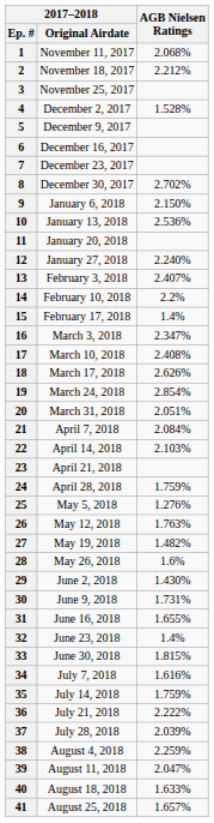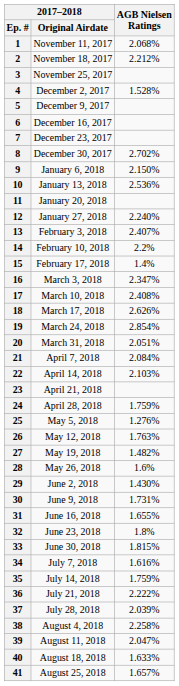 <table class=wikitable style=text-align:center>
 <tr>
 <th colspan=2>2017–2018</th>
 <th rowspan=2>AGB Nielsen<br>Ratings<br></th>
 </tr>
 <tr>
 <th>Ep. #</th>
 <th>Original Airdate</th>
 </tr>
 <tr>
 <th>1</th>
 <td>November 11, 2017</td>
 <td>2.068%</td>
 </tr>
 <tr>
 <th>2</th>
 <td>November 18, 2017</td>
 <td>2.212%</td>
 </tr>
 <tr>
 <th>3</th>
 <td>November 25, 2017</td>
 <td></td>
 </tr>
 <tr>
 <th>4</th>
 <td>December 2, 2017</td>
 <td>1.528%</td>
 </tr>
 <tr>
 <th>5</th>
 <td>December 9, 2017</td>
 <td></td>
 </tr>
 <tr>
 <th>6</th>
 <td>December 16, 2017</td>
 <td></td>
 </tr>
 <tr>
 <th>7</th>
 <td>December 23, 2017</td>
 <td></td>
 </tr>
 <tr>
 <th>8</th>
 <td>December 30, 2017</td>
 <td>2.702%</td>
 </tr>
 <tr>
 <th>9</th>
 <td>January 6, 2018</td>
 <td>2.150%</td>
 </tr>
 <tr>
 <th>10</th>
 <td>January 13, 2018</td>
 <td>2.536%</td>
 </tr>
 <tr>
 <th>11</th>
 <td>January 20, 2018</td>
 <td></td>
 </tr>
 <tr>
 <th>12</th>
 <td>January 27, 2018</td>
 <td>2.240%</td>
 </tr>
 <tr>
 <th>13</th>
 <td>February 3, 2018</td>
 <td>2.407%</td>
 </tr>
 <tr>
 <th>14</th>
 <td>February 10, 2018</td>
 <td>2.2%</td>
 </tr>
 <tr>
 <th>15</th>
 <td>February 17, 2018</td>
 <td>1.4%</td>
 </tr>
 <tr>
 <th>16</th>
 <td>March 3, 2018</td>
 <td>2.347%</td>
 </tr>
 <tr>
 <th>17</th>
 <td>March 10, 2018</td>
 <td>2.408%</td>
 </tr>
 <tr>
 <th>18</th>
 <td>March 17, 2018</td>
 <td>2.626%</td>
 </tr>
 <tr>
 <th>19</th>
 <td>March 24, 2018</td>
 <td>2.854%</td>
 </tr>
 <tr>
 <th>20</th>
 <td>March 31, 2018</td>
 <td>2.051%</td>
 </tr>
 <tr>
 <th>21</th>
 <td>April 7, 2018</td>
 <td>2.084%</td>
 </tr>
 <tr>
 <th>22</th>
 <td>April 14, 2018</td>
 <td>2.103%</td>
 </tr>
 <tr>
 <th>23</th>
 <td>April 21, 2018</td>
 <td></td>
 </tr>
 <tr>
 <th>24</th>
 <td>April 28, 2018</td>
 <td>1.759%</td>
 </tr>
 <tr>
 <th>25</th>
 <td>May 5, 2018</td>
 <td>1.276%</td>
 </tr>
 <tr>
 <th>26</th>
 <td>May 12, 2018</td>
 <td>1.763%</td>
 </tr>
 <tr>
 <th>27</th>
 <td>May 19, 2018</td>
 <td>1.482%</td>
 </tr>
 <tr>
 <th>28</th>
 <td>May 26, 2018</td>
 <td>1.6%</td>
 </tr>
 <tr>
 <th>29</th>
 <td>June 2, 2018</td>
 <td>1.430%</td>
 </tr>
 <tr>
 <th>30</th>
 <td>June 9, 2018</td>
 <td>1.731%</td>
 </tr>
 <tr>
 <th>31</th>
 <td>June 16, 2018</td>
 <td>1.655%</td>
 </tr>
 <tr>
 <th>32</th>
 <td>June 23, 2018</td>
-<td>1.4%</td>
+<td>1.8%</td>
 </tr>
 <tr>
 <th>33</th>
 <td>June 30, 2018</td>
 <td>1.815%</td>
 </tr>
 <tr>
 <th>34</th>
 <td>July 7, 2018</td>
 <td>1.616%</td>
 </tr>
 <tr>
 <th>35</th>
 <td>July 14, 2018</td>
 <td>1.759%</td>
 </tr>
 <tr>
 <th>36</th>
 <td>July 21, 2018</td>
 <td>2.222%</td>
 </tr>
 <tr>
 <th>37</th>
 <td>July 28, 2018</td>
 <td>2.039%</td>
 </tr>
 <tr>
 <th>38</th>
 <td>August 4, 2018</td>
-<td>2.259%</td>
+<td>2.258%</td>
 </tr>
 <tr>
 <th>39</th>
 <td>August 11, 2018</td>
 <td>2.047%</td>
 </tr>
 <tr>
 <th>40</th>
 <td>August 18, 2018</td>
 <td>1.633%</td>
 </tr>
 <tr>
 <th>41</th>
 <td>August 25, 2018</td>
 <td>1.657%</td>
 </tr>
 </table>
